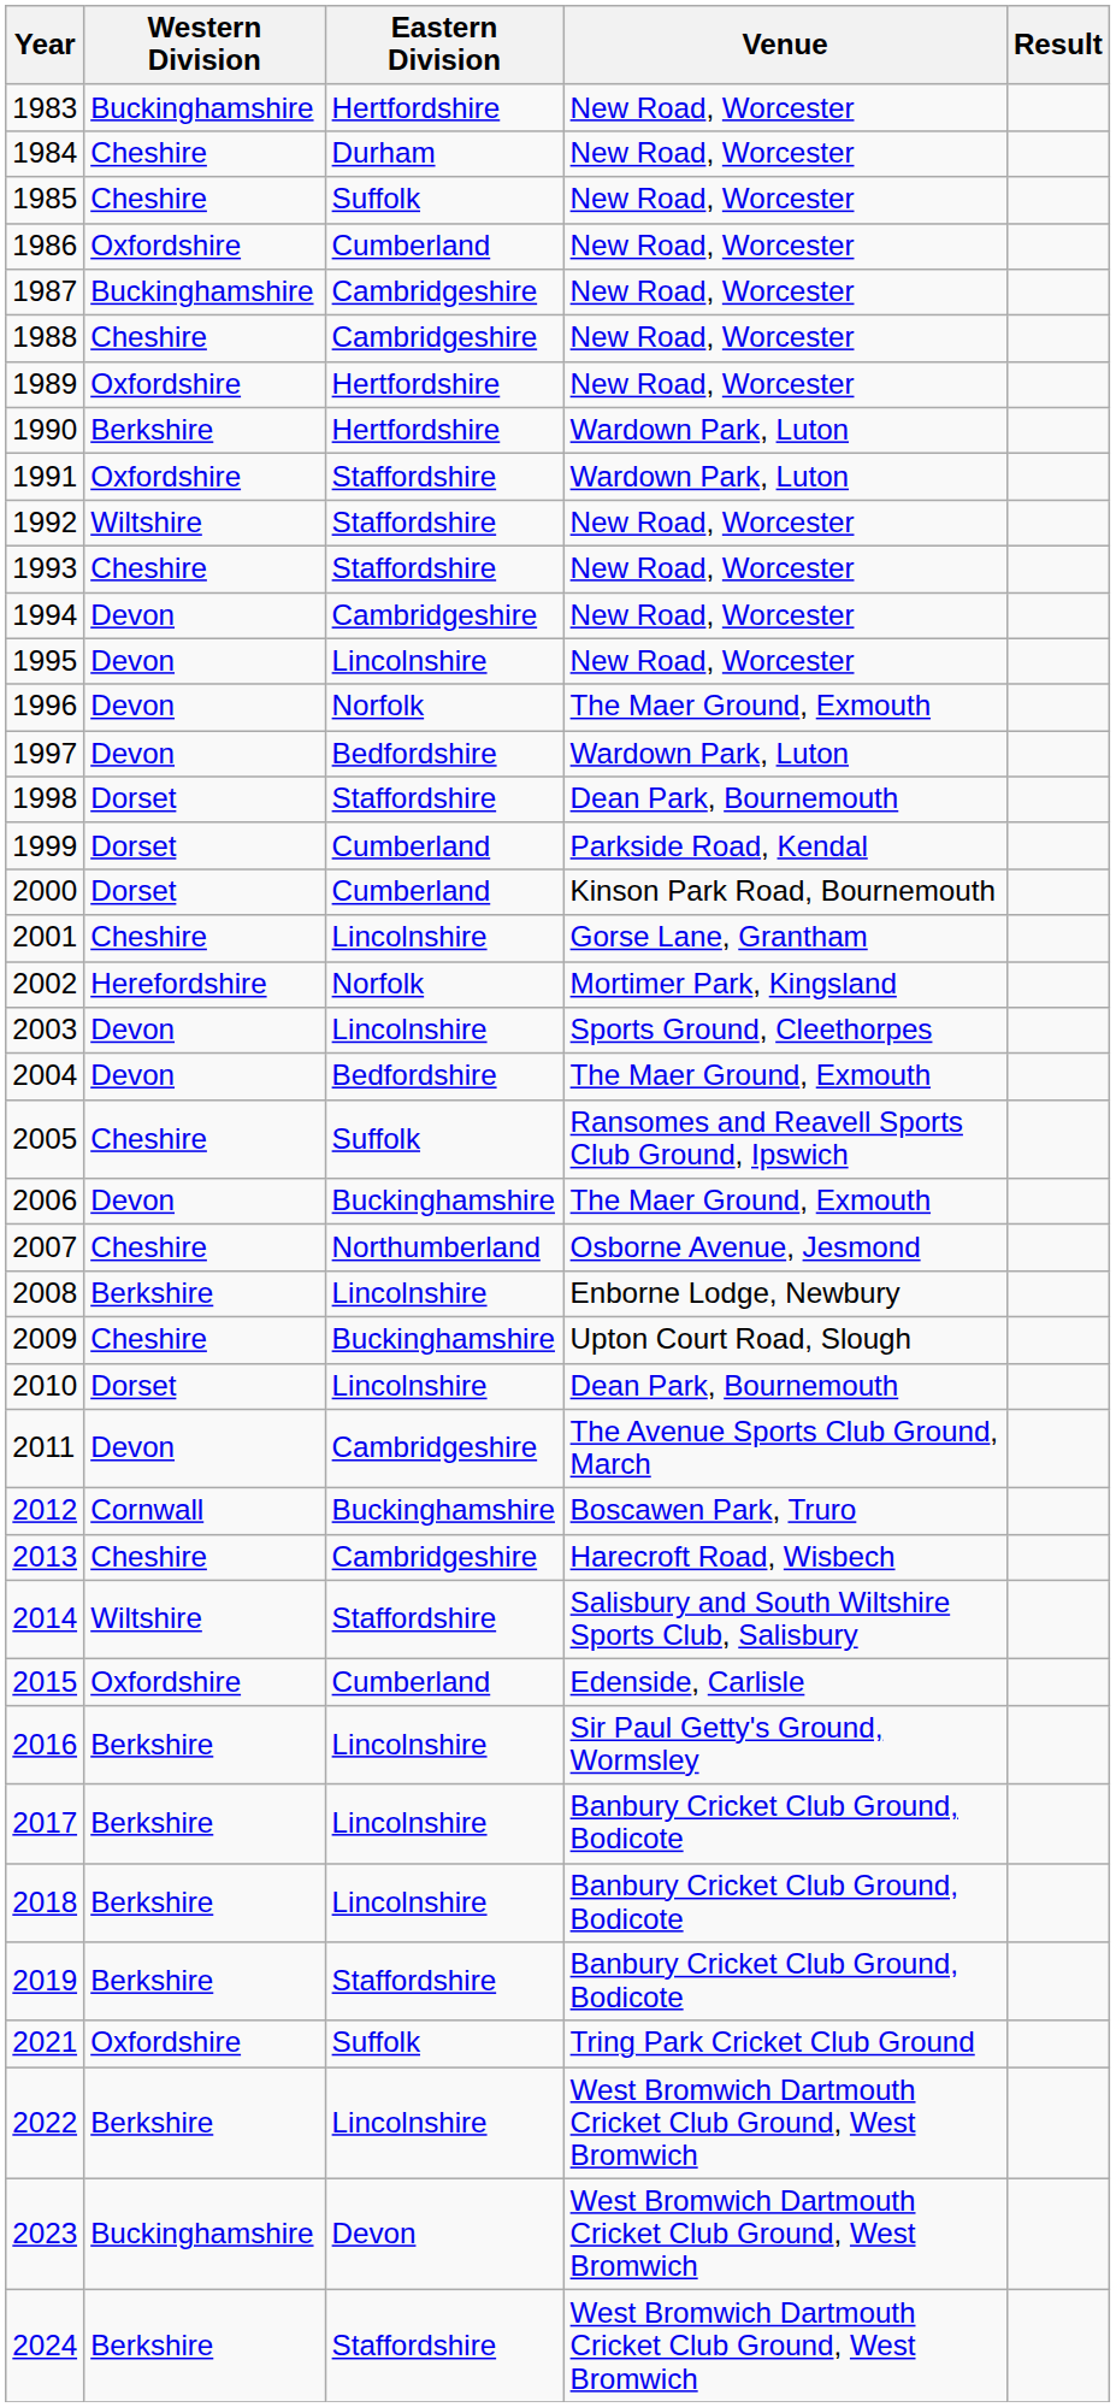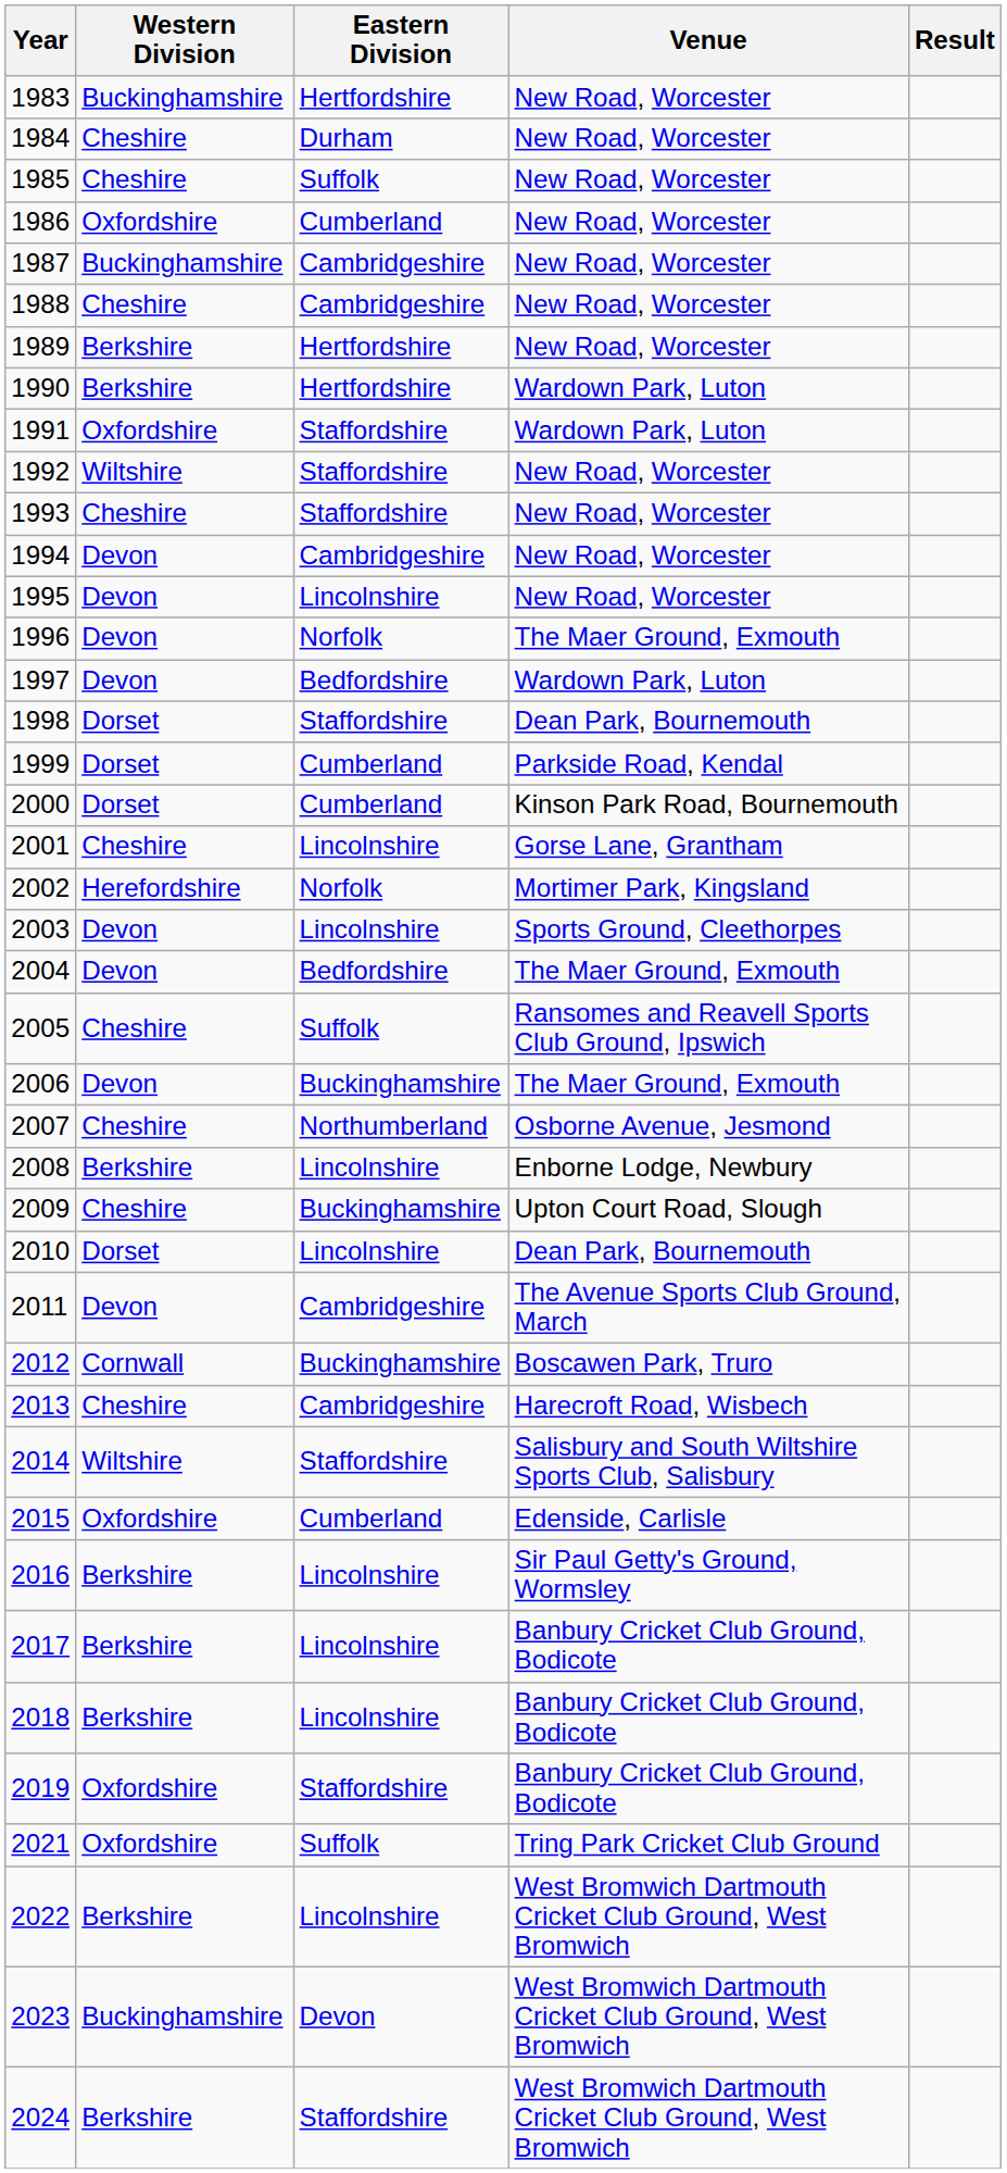 <table class="wikitable">
 <tr>
 <th>Year</th>
 <th>Western Division</th>
 <th>Eastern Division</th>
 <th>Venue</th>
 <th>Result</th>
 </tr>
 <tr>
 <td>1983</td>
 <td><a href='#'>Buckinghamshire</a></td>
 <td><a href='#'>Hertfordshire</a></td>
 <td><a href='#'>New Road</a>, <a href='#'>Worcester</a></td>
 <td></td>
 </tr>
 <tr>
 <td>1984</td>
 <td><a href='#'>Cheshire</a></td>
 <td><a href='#'>Durham</a></td>
 <td><a href='#'>New Road</a>, <a href='#'>Worcester</a></td>
 <td></td>
 </tr>
 <tr>
 <td>1985</td>
 <td><a href='#'>Cheshire</a></td>
 <td><a href='#'>Suffolk</a></td>
 <td><a href='#'>New Road</a>, <a href='#'>Worcester</a></td>
 <td></td>
 </tr>
 <tr>
 <td>1986</td>
 <td><a href='#'>Oxfordshire</a></td>
 <td><a href='#'>Cumberland</a></td>
 <td><a href='#'>New Road</a>, <a href='#'>Worcester</a></td>
 <td></td>
 </tr>
 <tr>
 <td>1987</td>
 <td><a href='#'>Buckinghamshire</a></td>
 <td><a href='#'>Cambridgeshire</a></td>
 <td><a href='#'>New Road</a>, <a href='#'>Worcester</a></td>
 <td></td>
 </tr>
 <tr>
 <td>1988</td>
 <td><a href='#'>Cheshire</a></td>
 <td><a href='#'>Cambridgeshire</a></td>
 <td><a href='#'>New Road</a>, <a href='#'>Worcester</a></td>
 <td></td>
 </tr>
 <tr>
 <td>1989</td>
-<td><a href='#'>Oxfordshire</a></td>
+<td><a href='#'>Berkshire</a></td>
 <td><a href='#'>Hertfordshire</a></td>
 <td><a href='#'>New Road</a>, <a href='#'>Worcester</a></td>
 <td></td>
 </tr>
 <tr>
 <td>1990</td>
 <td><a href='#'>Berkshire</a></td>
 <td><a href='#'>Hertfordshire</a></td>
 <td><a href='#'>Wardown Park</a>, <a href='#'>Luton</a></td>
 <td></td>
 </tr>
 <tr>
 <td>1991</td>
 <td><a href='#'>Oxfordshire</a></td>
 <td><a href='#'>Staffordshire</a></td>
 <td><a href='#'>Wardown Park</a>, <a href='#'>Luton</a></td>
 <td></td>
 </tr>
 <tr>
 <td>1992</td>
 <td><a href='#'>Wiltshire</a></td>
 <td><a href='#'>Staffordshire</a></td>
 <td><a href='#'>New Road</a>, <a href='#'>Worcester</a></td>
 <td></td>
 </tr>
 <tr>
 <td>1993</td>
 <td><a href='#'>Cheshire</a></td>
 <td><a href='#'>Staffordshire</a></td>
 <td><a href='#'>New Road</a>, <a href='#'>Worcester</a></td>
 <td></td>
 </tr>
 <tr>
 <td>1994</td>
 <td><a href='#'>Devon</a></td>
 <td><a href='#'>Cambridgeshire</a></td>
 <td><a href='#'>New Road</a>, <a href='#'>Worcester</a></td>
 <td></td>
 </tr>
 <tr>
 <td>1995</td>
 <td><a href='#'>Devon</a></td>
 <td><a href='#'>Lincolnshire</a></td>
 <td><a href='#'>New Road</a>, <a href='#'>Worcester</a></td>
 <td></td>
 </tr>
 <tr>
 <td>1996</td>
 <td><a href='#'>Devon</a></td>
 <td><a href='#'>Norfolk</a></td>
 <td><a href='#'>The Maer Ground</a>, <a href='#'>Exmouth</a></td>
 <td></td>
 </tr>
 <tr>
 <td>1997</td>
 <td><a href='#'>Devon</a></td>
 <td><a href='#'>Bedfordshire</a></td>
 <td><a href='#'>Wardown Park</a>, <a href='#'>Luton</a></td>
 <td></td>
 </tr>
 <tr>
 <td>1998</td>
 <td><a href='#'>Dorset</a></td>
 <td><a href='#'>Staffordshire</a></td>
 <td><a href='#'>Dean Park</a>, <a href='#'>Bournemouth</a></td>
 <td></td>
 </tr>
 <tr>
 <td>1999</td>
 <td><a href='#'>Dorset</a></td>
 <td><a href='#'>Cumberland</a></td>
 <td><a href='#'>Parkside Road</a>, <a href='#'>Kendal</a></td>
 <td></td>
 </tr>
 <tr>
 <td>2000</td>
 <td><a href='#'>Dorset</a></td>
 <td><a href='#'>Cumberland</a></td>
 <td>Kinson Park Road, Bournemouth</td>
 <td></td>
 </tr>
 <tr>
 <td>2001</td>
 <td><a href='#'>Cheshire</a></td>
 <td><a href='#'>Lincolnshire</a></td>
 <td><a href='#'>Gorse Lane</a>, <a href='#'>Grantham</a></td>
 <td></td>
 </tr>
 <tr>
 <td>2002</td>
 <td><a href='#'>Herefordshire</a></td>
 <td><a href='#'>Norfolk</a></td>
 <td><a href='#'>Mortimer Park</a>, <a href='#'>Kingsland</a></td>
 <td></td>
 </tr>
 <tr>
 <td>2003</td>
 <td><a href='#'>Devon</a></td>
 <td><a href='#'>Lincolnshire</a></td>
 <td><a href='#'>Sports Ground</a>, <a href='#'>Cleethorpes</a></td>
 <td></td>
 </tr>
 <tr>
 <td>2004</td>
 <td><a href='#'>Devon</a></td>
 <td><a href='#'>Bedfordshire</a></td>
 <td><a href='#'>The Maer Ground</a>, <a href='#'>Exmouth</a></td>
 <td></td>
 </tr>
 <tr>
 <td>2005</td>
 <td><a href='#'>Cheshire</a></td>
 <td><a href='#'>Suffolk</a></td>
 <td><a href='#'>Ransomes and Reavell Sports Club Ground</a>, <a href='#'>Ipswich</a></td>
 <td></td>
 </tr>
 <tr>
 <td>2006</td>
 <td><a href='#'>Devon</a></td>
 <td><a href='#'>Buckinghamshire</a></td>
 <td><a href='#'>The Maer Ground</a>, <a href='#'>Exmouth</a></td>
 <td></td>
 </tr>
 <tr>
 <td>2007</td>
 <td><a href='#'>Cheshire</a></td>
 <td><a href='#'>Northumberland</a></td>
 <td><a href='#'>Osborne Avenue</a>, <a href='#'>Jesmond</a></td>
 <td></td>
 </tr>
 <tr>
 <td>2008</td>
 <td><a href='#'>Berkshire</a></td>
 <td><a href='#'>Lincolnshire</a></td>
 <td>Enborne Lodge, Newbury</td>
 <td></td>
 </tr>
 <tr>
 <td>2009</td>
 <td><a href='#'>Cheshire</a></td>
 <td><a href='#'>Buckinghamshire</a></td>
 <td>Upton Court Road, Slough</td>
 <td></td>
 </tr>
 <tr>
 <td>2010</td>
 <td><a href='#'>Dorset</a></td>
 <td><a href='#'>Lincolnshire</a></td>
 <td><a href='#'>Dean Park</a>, <a href='#'>Bournemouth</a></td>
 <td></td>
 </tr>
 <tr>
 <td>2011</td>
 <td><a href='#'>Devon</a></td>
 <td><a href='#'>Cambridgeshire</a></td>
 <td><a href='#'>The Avenue Sports Club Ground</a>, <a href='#'>March</a></td>
 <td></td>
 </tr>
 <tr>
 <td><a href='#'>2012</a></td>
 <td><a href='#'>Cornwall</a></td>
 <td><a href='#'>Buckinghamshire</a></td>
 <td><a href='#'>Boscawen Park</a>, <a href='#'>Truro</a></td>
 <td></td>
 </tr>
 <tr>
 <td><a href='#'>2013</a></td>
 <td><a href='#'>Cheshire</a></td>
 <td><a href='#'>Cambridgeshire</a></td>
 <td><a href='#'>Harecroft Road</a>, <a href='#'>Wisbech</a></td>
 <td></td>
 </tr>
 <tr>
 <td><a href='#'>2014</a></td>
 <td><a href='#'>Wiltshire</a></td>
 <td><a href='#'>Staffordshire</a></td>
 <td><a href='#'>Salisbury and South Wiltshire Sports Club</a>, <a href='#'>Salisbury</a></td>
 <td></td>
 </tr>
 <tr>
 <td><a href='#'>2015</a></td>
 <td><a href='#'>Oxfordshire</a></td>
 <td><a href='#'>Cumberland</a></td>
 <td><a href='#'>Edenside</a>, <a href='#'>Carlisle</a></td>
 <td></td>
 </tr>
 <tr>
 <td><a href='#'>2016</a></td>
 <td><a href='#'>Berkshire</a></td>
 <td><a href='#'>Lincolnshire</a></td>
 <td><a href='#'>Sir Paul Getty's Ground, Wormsley</a></td>
 <td></td>
 </tr>
 <tr>
 <td><a href='#'>2017</a></td>
 <td><a href='#'>Berkshire</a></td>
 <td><a href='#'>Lincolnshire</a></td>
 <td><a href='#'>Banbury Cricket Club Ground, Bodicote</a></td>
 <td></td>
 </tr>
 <tr>
 <td><a href='#'>2018</a></td>
 <td><a href='#'>Berkshire</a></td>
 <td><a href='#'>Lincolnshire</a></td>
 <td><a href='#'>Banbury Cricket Club Ground, Bodicote</a></td>
 <td></td>
 </tr>
 <tr>
 <td><a href='#'>2019</a></td>
-<td><a href='#'>Berkshire</a></td>
+<td><a href='#'>Oxfordshire</a></td>
 <td><a href='#'>Staffordshire</a></td>
 <td><a href='#'>Banbury Cricket Club Ground, Bodicote</a></td>
 <td></td>
 </tr>
 <tr>
 <td><a href='#'>2021</a></td>
 <td><a href='#'>Oxfordshire</a></td>
 <td><a href='#'>Suffolk</a></td>
 <td><a href='#'>Tring Park Cricket Club Ground</a></td>
 <td></td>
 </tr>
 <tr>
 <td><a href='#'>2022</a></td>
 <td><a href='#'>Berkshire</a></td>
 <td><a href='#'>Lincolnshire</a></td>
 <td><a href='#'>West Bromwich Dartmouth Cricket Club Ground</a>, <a href='#'>West Bromwich</a></td>
 <td></td>
 </tr>
 <tr>
 <td><a href='#'>2023</a></td>
 <td><a href='#'>Buckinghamshire</a></td>
 <td><a href='#'>Devon</a></td>
 <td><a href='#'>West Bromwich Dartmouth Cricket Club Ground</a>, <a href='#'>West Bromwich</a></td>
 <td></td>
 </tr>
 <tr>
 <td><a href='#'>2024</a></td>
 <td><a href='#'>Berkshire</a></td>
 <td><a href='#'>Staffordshire</a></td>
 <td><a href='#'>West Bromwich Dartmouth Cricket Club Ground</a>, <a href='#'>West Bromwich</a></td>
 <td></td>
 </tr>
 </table>
